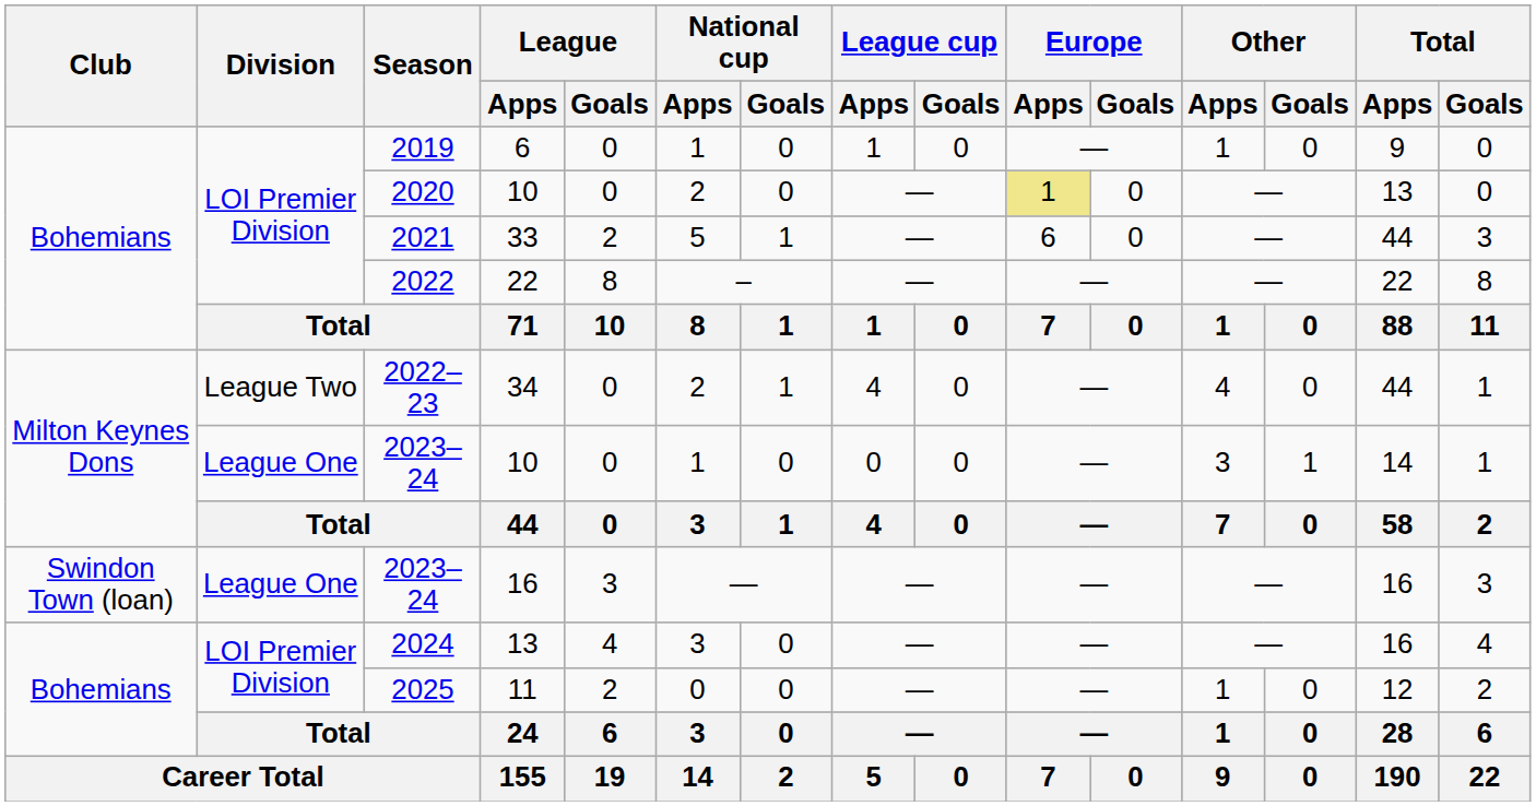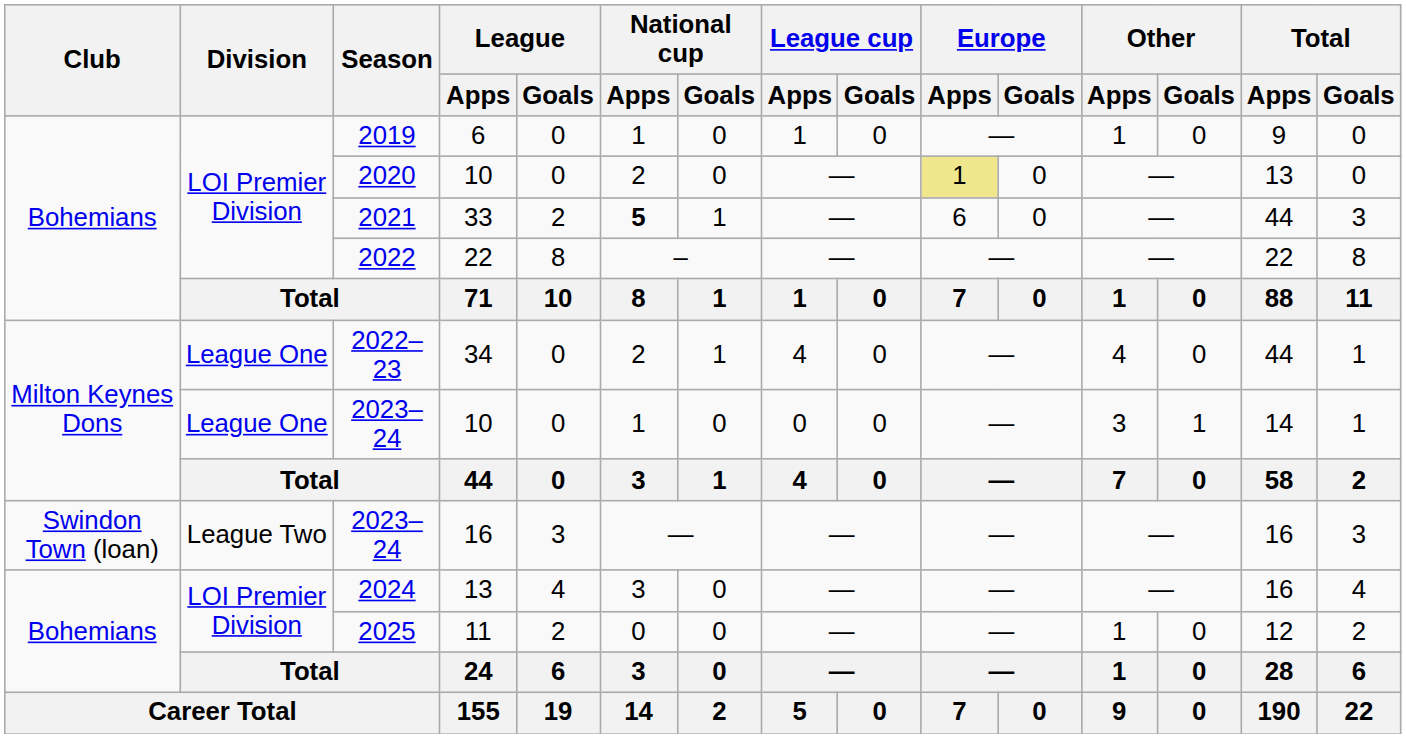 <table class="wikitable" style="text-align:center">
 <tr>
 <th rowspan="2">Club</th>
 <th rowspan="2">Division</th>
 <th rowspan="2">Season</th>
 <th colspan="2">League</th>
 <th colspan="2">National cup</th>
 <th colspan="2"><a href='#'>League cup</a></th>
 <th colspan="2"><a href='#'>Europe</a></th>
 <th colspan="2">Other</th>
 <th colspan="2">Total</th>
 </tr>
 <tr>
 <th>Apps</th>
 <th>Goals</th>
 <th>Apps</th>
 <th>Goals</th>
 <th>Apps</th>
 <th>Goals</th>
 <th>Apps</th>
 <th>Goals</th>
 <th>Apps</th>
 <th>Goals</th>
 <th>Apps</th>
 <th>Goals</th>
 </tr>
 <tr>
 <td rowspan="5"><a href='#'>Bohemians</a></td>
 <td rowspan="4"><a href='#'>LOI Premier Division</a></td>
 <td><a href='#'>2019</a></td>
 <td>6</td>
 <td>0</td>
 <td>1</td>
 <td>0</td>
 <td>1</td>
 <td>0</td>
 <td colspan="2">—</td>
 <td>1</td>
 <td>0</td>
 <td>9</td>
 <td>0</td>
 </tr>
 <tr>
 <td><a href='#'>2020</a></td>
 <td>10</td>
 <td>0</td>
 <td>2</td>
 <td>0</td>
 <td colspan="2">—</td>
 <td style="background: khaki;">1</td>
 <td>0</td>
 <td colspan="2">—</td>
 <td>13</td>
 <td>0</td>
 </tr>
 <tr>
 <td><a href='#'>2021</a></td>
 <td>33</td>
 <td>2</td>
-<td>5</td>
+<td><strong>5</strong></td>
 <td>1</td>
 <td colspan="2">—</td>
 <td>6</td>
 <td>0</td>
 <td colspan="2">—</td>
 <td>44</td>
 <td>3</td>
 </tr>
 <tr>
 <td><a href='#'>2022</a></td>
 <td>22</td>
 <td>8</td>
 <td colspan="2">–</td>
 <td colspan="2">—</td>
 <td colspan="2">—</td>
 <td colspan="2">—</td>
 <td>22</td>
 <td>8</td>
 </tr>
 <tr>
 <th colspan="2">Total</th>
 <th>71</th>
 <th>10</th>
 <th>8</th>
 <th>1</th>
 <th>1</th>
 <th>0</th>
 <th>7</th>
 <th>0</th>
 <th>1</th>
 <th>0</th>
 <th>88</th>
 <th>11</th>
 </tr>
 <tr>
 <td rowspan="3"><a href='#'>Milton Keynes Dons</a></td>
-<td>League Two</td>
+<td><a href='#'>League One</a></td>
 <td><a href='#'>2022–23</a></td>
 <td>34</td>
 <td>0</td>
 <td>2</td>
 <td>1</td>
 <td>4</td>
 <td>0</td>
 <td colspan="2">—</td>
 <td>4</td>
 <td>0</td>
 <td>44</td>
 <td>1</td>
 </tr>
 <tr>
 <td><a href='#'>League One</a></td>
 <td><a href='#'>2023–24</a></td>
 <td>10</td>
 <td>0</td>
 <td>1</td>
 <td>0</td>
 <td>0</td>
 <td>0</td>
 <td colspan="2">—</td>
 <td>3</td>
 <td>1</td>
 <td>14</td>
 <td>1</td>
 </tr>
 <tr>
 <th colspan="2">Total</th>
 <th>44</th>
 <th>0</th>
 <th>3</th>
 <th>1</th>
 <th>4</th>
 <th>0</th>
 <th colspan="2">—</th>
 <th>7</th>
 <th>0</th>
 <th>58</th>
 <th>2</th>
 </tr>
 <tr>
 <td><a href='#'>Swindon Town</a> (loan)</td>
-<td><a href='#'>League One</a></td>
+<td>League Two</td>
 <td><a href='#'>2023–24</a></td>
 <td>16</td>
 <td>3</td>
 <td colspan="2">—</td>
 <td colspan="2">—</td>
 <td colspan="2">—</td>
 <td colspan="2">—</td>
 <td>16</td>
 <td>3</td>
 </tr>
 <tr>
 <td rowspan="3"><a href='#'>Bohemians</a></td>
 <td rowspan="2"><a href='#'>LOI Premier Division</a></td>
 <td><a href='#'>2024</a></td>
 <td>13</td>
 <td>4</td>
 <td>3</td>
 <td>0</td>
 <td colspan="2">—</td>
 <td colspan="2">—</td>
 <td colspan="2">—</td>
 <td>16</td>
 <td>4</td>
 </tr>
 <tr>
 <td><a href='#'>2025</a></td>
 <td>11</td>
 <td>2</td>
 <td>0</td>
 <td>0</td>
 <td colspan="2">—</td>
 <td colspan="2">—</td>
 <td>1</td>
 <td>0</td>
 <td>12</td>
 <td>2</td>
 </tr>
 <tr>
 <th colspan="2">Total</th>
 <th>24</th>
 <th>6</th>
 <th>3</th>
 <th>0</th>
 <th colspan="2">—</th>
 <th colspan="2">—</th>
 <th>1</th>
 <th>0</th>
 <th>28</th>
 <th>6</th>
 </tr>
 <tr>
 <th colspan="3">Career Total</th>
 <th>155</th>
 <th>19</th>
 <th>14</th>
 <th>2</th>
 <th>5</th>
 <th>0</th>
 <th>7</th>
 <th>0</th>
 <th>9</th>
 <th>0</th>
 <th>190</th>
 <th>22</th>
 </tr>
 </table>
